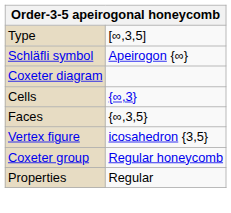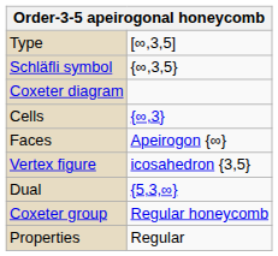 <table class="wikitable" align="right" style="margin-left:10px">
 <tr>
 <th bgcolor=#e7dcc3 colspan=2>Order-3-5  apeirogonal honeycomb</th>
 </tr>
 <tr>
 <td bgcolor=#e7dcc3>Type</td>
 <td>[∞,3,5]</td>
 </tr>
 <tr>
 <td bgcolor=#e7dcc3><a href='#'>Schläfli symbol</a></td>
-<td><a href='#'>Apeirogon</a> {∞}</td>
+<td>{∞,3,5}</td>
 </tr>
 <tr>
 <td bgcolor=#e7dcc3><a href='#'>Coxeter diagram</a></td>
 <td></td>
 </tr>
 <tr>
 <td bgcolor=#e7dcc3>Cells</td>
 <td><a href='#'>{∞,3}</a> </td>
 </tr>
 <tr>
 <td bgcolor=#e7dcc3>Faces</td>
-<td>{∞,3,5}</td>
+<td><a href='#'>Apeirogon</a> {∞}</td>
 </tr>
 <tr>
 <td bgcolor=#e7dcc3><a href='#'>Vertex figure</a></td>
 <td><a href='#'>icosahedron</a> {3,5}</td>
+</tr>
+<tr>
+<td bgcolor=#e7dcc3>Dual</td>
+<td><a href='#'>{5,3,∞}</a></td>
 </tr>
 <tr>
 <td bgcolor=#e7dcc3><a href='#'>Coxeter group</a></td>
 <td><a href='#'>Regular honeycomb</a></td>
 </tr>
 <tr>
 <td bgcolor=#e7dcc3>Properties</td>
 <td>Regular</td>
 </tr>
 </table>
